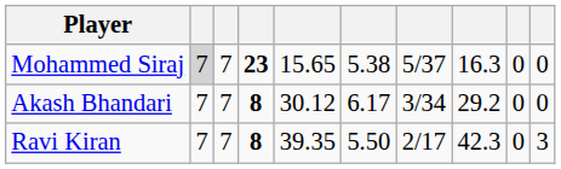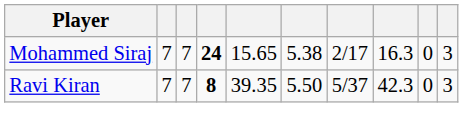 <table class="wikitable sortable" style="text-align: center;">
 <tr>
 <th class="unsortable">Player</th>
 <th></th>
 <th></th>
 <th></th>
 <th></th>
 <th></th>
 <th></th>
 <th></th>
 <th></th>
 <th></th>
 </tr>
 <tr>
 <td style="text-align:left"><a href='#'>Mohammed Siraj</a></td>
-<td style="background: lightgrey; text-align:left">7</td>
+<td style="text-align:left">7</td>
 <td>7</td>
-<td><strong>23</strong></td>
+<td><strong>24</strong></td>
 <td>15.65</td>
 <td>5.38</td>
-<td>5/37</td>
+<td>2/17</td>
 <td>16.3</td>
 <td>0</td>
-<td>0</td>
-</tr>
-<tr>
-<td style="text-align:left"><a href='#'>Akash Bhandari</a></td>
-<td style="text-align:left">7</td>
-<td>7</td>
-<td><strong>8</strong></td>
-<td>30.12</td>
-<td>6.17</td>
-<td>3/34</td>
-<td>29.2</td>
-<td>0</td>
-<td>0</td>
+<td>3</td>
 </tr>
 <tr>
 <td style="text-align:left"><a href='#'>Ravi Kiran</a></td>
 <td style="text-align:left">7</td>
 <td>7</td>
 <td><strong>8</strong></td>
 <td>39.35</td>
 <td>5.50</td>
-<td>2/17</td>
+<td>5/37</td>
 <td>42.3</td>
 <td>0</td>
 <td>3</td>
 </tr>
 </table>
